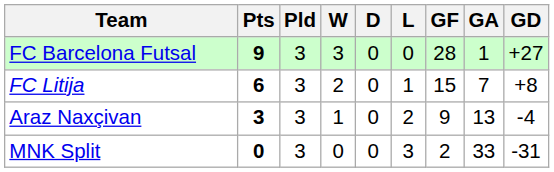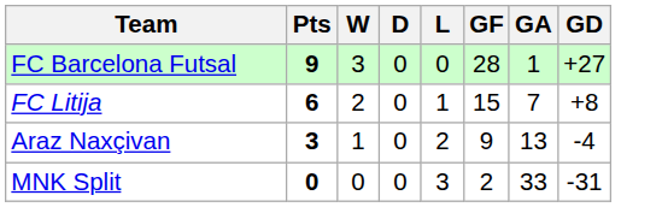 <table class="wikitable" style="text-align: center;">
 <tr>
 <th width="175">Team</th>
 <th width="20">Pts</th>
-<th width="20">Pld</th>
 <th width="20">W</th>
 <th width="20">D</th>
 <th width="20">L</th>
 <th width="20">GF</th>
 <th width="20">GA</th>
 <th width="20">GD</th>
 </tr>
 <tr bgcolor=#ccffcc>
 <td align="left"> <a href='#'>FC Barcelona Futsal</a></td>
 <td><strong>9</strong></td>
 <td>3</td>
-<td>3</td>
 <td>0</td>
 <td>0</td>
 <td>28</td>
 <td>1</td>
 <td>+27</td>
 </tr>
 <tr bgcolor=ffffff>
 <td align="left"> <em><a href='#'>FC Litija</a></em></td>
 <td><strong>6</strong></td>
-<td>3</td>
 <td>2</td>
 <td>0</td>
 <td>1</td>
 <td>15</td>
 <td>7</td>
 <td>+8</td>
 </tr>
 <tr bgcolor=ffffff>
 <td align="left"> <a href='#'>Araz Naxçivan</a></td>
 <td><strong>3</strong></td>
-<td>3</td>
 <td>1</td>
 <td>0</td>
 <td>2</td>
 <td>9</td>
 <td>13</td>
 <td>-4</td>
 </tr>
 <tr bgcolor=ffffff>
 <td align="left"> <a href='#'>MNK Split</a></td>
 <td><strong>0</strong></td>
-<td>3</td>
 <td>0</td>
 <td>0</td>
 <td>3</td>
 <td>2</td>
 <td>33</td>
 <td>-31</td>
 </tr>
 </table>
